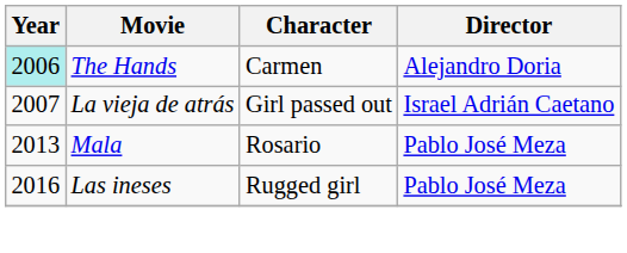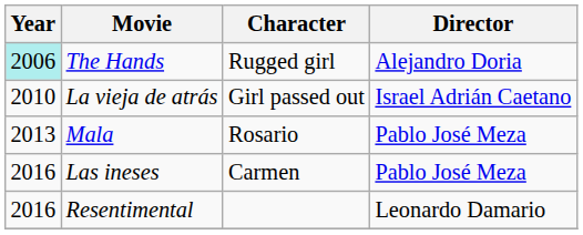 <table class="wikitable" style="font-size: 90%;">
 <tr>
 <th>Year</th>
 <th>Movie</th>
 <th>Character</th>
 <th>Director</th>
 </tr>
 <tr>
 <td style="background: paleturquoise;">2006</td>
 <td><em><a href='#'>The Hands</a></em></td>
-<td>Carmen</td>
+<td>Rugged girl</td>
 <td><a href='#'>Alejandro Doria</a></td>
 </tr>
 <tr>
-<td>2007</td>
+<td>2010</td>
 <td><em>La vieja de atrás</em></td>
 <td>Girl passed out</td>
 <td><a href='#'>Israel Adrián Caetano</a></td>
 </tr>
 <tr>
 <td>2013</td>
 <td><em><a href='#'>Mala</a></em></td>
 <td>Rosario</td>
 <td><a href='#'>Pablo José Meza</a></td>
 </tr>
 <tr>
 <td>2016</td>
 <td><em>Las ineses</em></td>
-<td>Rugged girl</td>
+<td>Carmen</td>
 <td><a href='#'>Pablo José Meza</a></td>
+</tr>
+<tr>
+<td>2016</td>
+<td><em>Resentimental</em></td>
+<td></td>
+<td>Leonardo Damario</td>
 </tr>
 <tr>
 </tr>
 </table>
